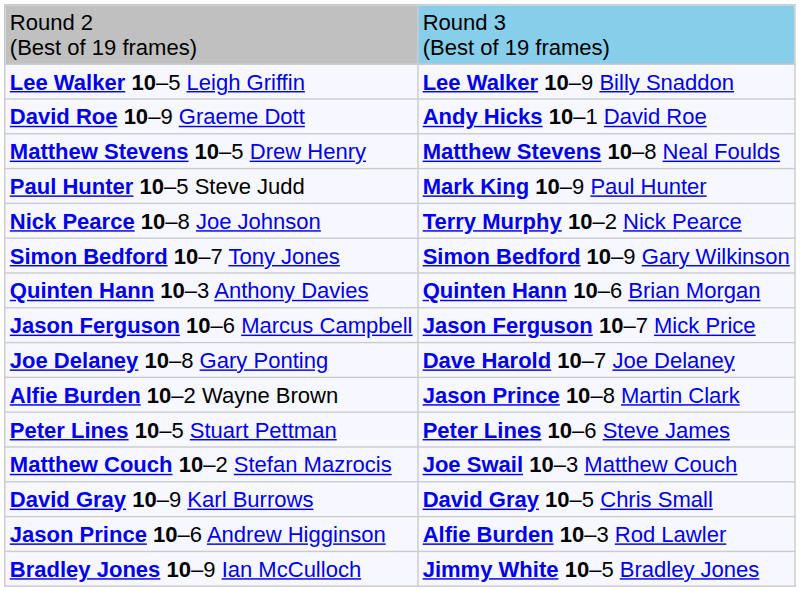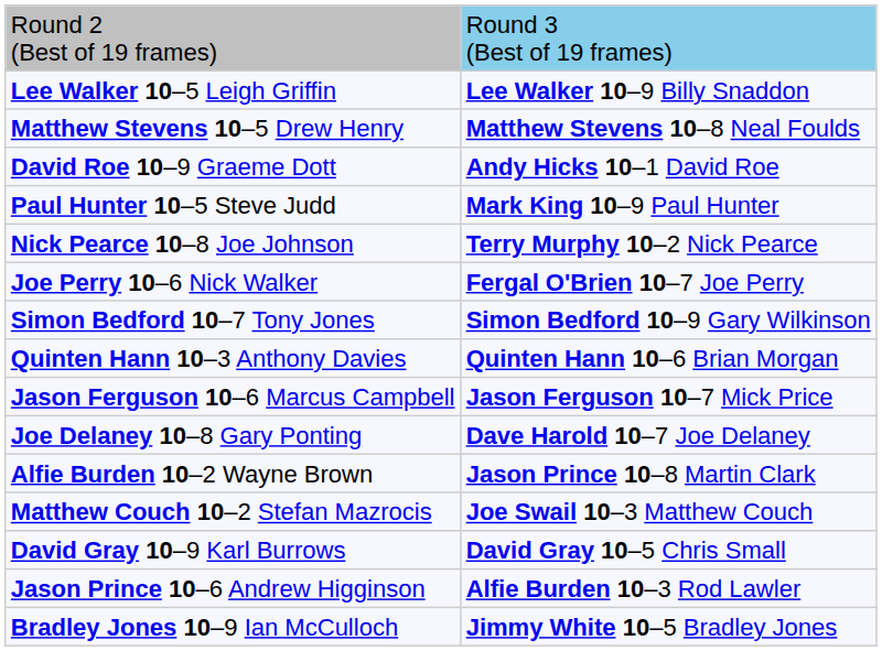 <table cellpadding="3" cellspacing="0" border="1" style="background:#f7f8ff; font-size:95%; border:#ccc solid 1px; border-collapse:collapse;">
 <tr>
 <td style="background:silver">Round 2<br>(Best of 19 frames)</td>
 <td style="background:skyblue">Round 3<br>(Best of 19 frames)</td>
 </tr>
 <tr>
 <td><strong> <a href='#'>Lee Walker</a> 10</strong>–5  <a href='#'>Leigh Griffin</a></td>
 <td><strong> <a href='#'>Lee Walker</a> 10</strong>–9  <a href='#'>Billy Snaddon</a></td>
 </tr>
 <tr>
+<td><strong> <a href='#'>Matthew Stevens</a> 10</strong>–5  <a href='#'>Drew Henry</a></td>
+<td><strong> <a href='#'>Matthew Stevens</a> 10</strong>–8  <a href='#'>Neal Foulds</a></td>
+</tr>
+<tr>
 <td><strong> <a href='#'>David Roe</a> 10</strong>–9  <a href='#'>Graeme Dott</a></td>
 <td><strong> <a href='#'>Andy Hicks</a> 10</strong>–1  <a href='#'>David Roe</a></td>
-</tr>
-<tr>
-<td><strong> <a href='#'>Matthew Stevens</a> 10</strong>–5  <a href='#'>Drew Henry</a></td>
-<td><strong> <a href='#'>Matthew Stevens</a> 10</strong>–8  <a href='#'>Neal Foulds</a></td>
 </tr>
 <tr>
 <td><strong> <a href='#'>Paul Hunter</a> 10</strong>–5  Steve Judd</td>
 <td><strong> <a href='#'>Mark King</a> 10</strong>–9  <a href='#'>Paul Hunter</a></td>
 </tr>
 <tr>
 <td><strong> <a href='#'>Nick Pearce</a> 10</strong>–8  <a href='#'>Joe Johnson</a></td>
 <td><strong> <a href='#'>Terry Murphy</a> 10</strong>–2  <a href='#'>Nick Pearce</a></td>
+</tr>
+<tr>
+<td><strong> <a href='#'>Joe Perry</a> 10</strong>–6  <a href='#'>Nick Walker</a></td>
+<td><strong> <a href='#'>Fergal O'Brien</a> 10</strong>–7  <a href='#'>Joe Perry</a></td>
 </tr>
 <tr>
 <td><strong> <a href='#'>Simon Bedford</a> 10</strong>–7  <a href='#'>Tony Jones</a></td>
 <td><strong> <a href='#'>Simon Bedford</a> 10</strong>–9  <a href='#'>Gary Wilkinson</a></td>
 </tr>
 <tr>
 <td><strong> <a href='#'>Quinten Hann</a> 10</strong>–3  <a href='#'>Anthony Davies</a></td>
 <td><strong> <a href='#'>Quinten Hann</a> 10</strong>–6  <a href='#'>Brian Morgan</a></td>
 </tr>
 <tr>
 <td><strong> <a href='#'>Jason Ferguson</a> 10</strong>–6  <a href='#'>Marcus Campbell</a></td>
 <td><strong> <a href='#'>Jason Ferguson</a> 10</strong>–7  <a href='#'>Mick Price</a></td>
 </tr>
 <tr>
 <td><strong> <a href='#'>Joe Delaney</a> 10</strong>–8  <a href='#'>Gary Ponting</a></td>
 <td><strong> <a href='#'>Dave Harold</a> 10</strong>–7  <a href='#'>Joe Delaney</a></td>
 </tr>
 <tr>
 <td><strong> <a href='#'>Alfie Burden</a> 10</strong>–2  Wayne Brown</td>
 <td><strong> <a href='#'>Jason Prince</a> 10</strong>–8  <a href='#'>Martin Clark</a></td>
 </tr>
 <tr>
-<td><strong> <a href='#'>Peter Lines</a> 10</strong>–5  <a href='#'>Stuart Pettman</a></td>
-<td><strong> <a href='#'>Peter Lines</a> 10</strong>–6  <a href='#'>Steve James</a></td>
-</tr>
-<tr>
 <td><strong> <a href='#'>Matthew Couch</a> 10</strong>–2  <a href='#'>Stefan Mazrocis</a></td>
 <td><strong> <a href='#'>Joe Swail</a> 10</strong>–3  <a href='#'>Matthew Couch</a></td>
 </tr>
 <tr>
 <td><strong> <a href='#'>David Gray</a> 10</strong>–9  <a href='#'>Karl Burrows</a></td>
 <td><strong> <a href='#'>David Gray</a> 10</strong>–5  <a href='#'>Chris Small</a></td>
 </tr>
 <tr>
 <td><strong> <a href='#'>Jason Prince</a> 10</strong>–6  <a href='#'>Andrew Higginson</a></td>
 <td><strong> <a href='#'>Alfie Burden</a> 10</strong>–3  <a href='#'>Rod Lawler</a></td>
 </tr>
 <tr>
 <td><strong> <a href='#'>Bradley Jones</a> 10</strong>–9  <a href='#'>Ian McCulloch</a></td>
 <td><strong> <a href='#'>Jimmy White</a> 10</strong>–5  <a href='#'>Bradley Jones</a></td>
 </tr>
 </table>
